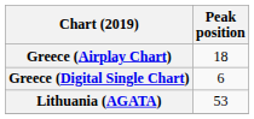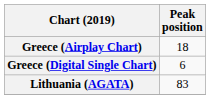 <table class="wikitable plainrowheaders" style="text-align:center">
 <tr>
 <th scope="col">Chart (2019)</th>
 <th scope="col">Peak<br> position</th>
 </tr>
 <tr>
 <th scope="row">Greece (<a href='#'>Airplay Chart</a>)</th>
 <td>18</td>
 </tr>
 <tr>
 <th scope="row">Greece (<a href='#'>Digital Single Chart</a>)</th>
 <td>6</td>
 </tr>
 <tr>
 <th scope="row">Lithuania (<a href='#'>AGATA</a>)</th>
-<td>53</td>
+<td>83</td>
 </tr>
 <tr>
 </tr>
 </table>
